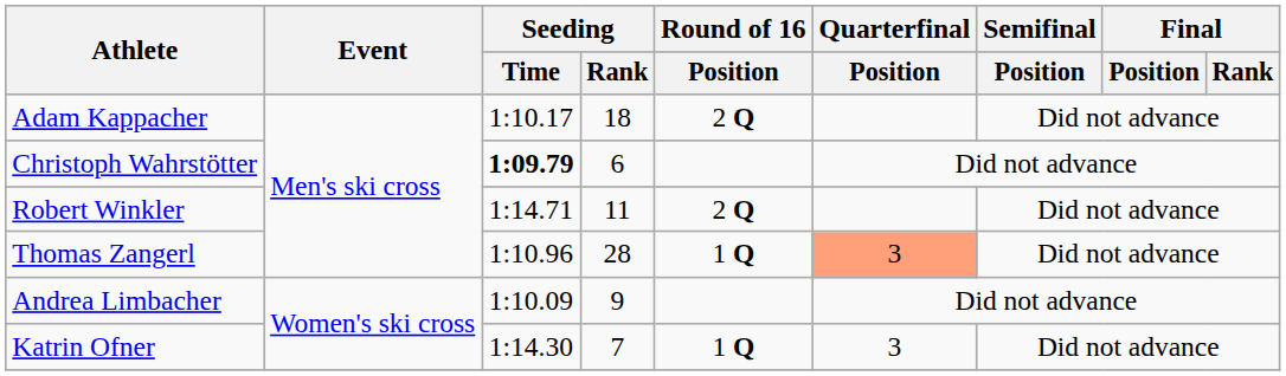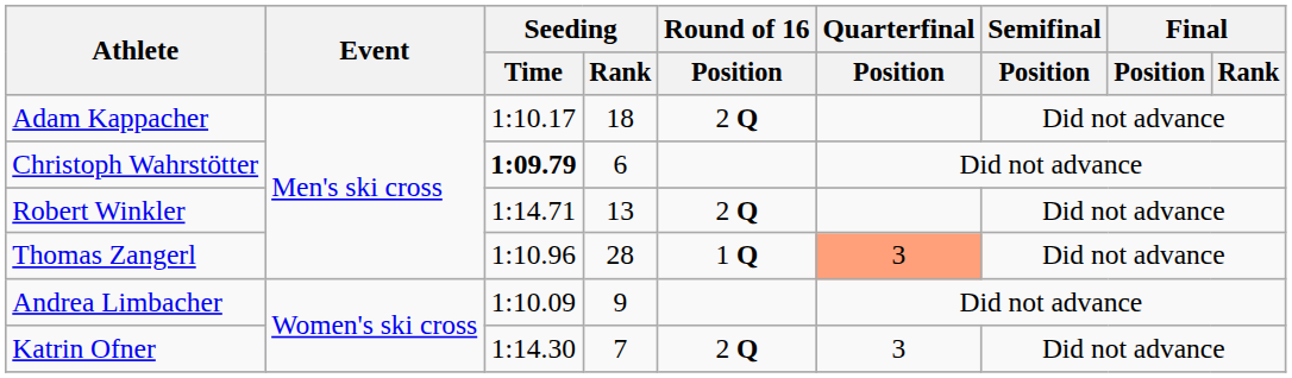 <table class="wikitable" style="font-size:90%">
 <tr>
 <th rowspan="2">Athlete</th>
 <th rowspan="2">Event</th>
 <th colspan="2">Seeding</th>
 <th>Round of 16</th>
 <th>Quarterfinal</th>
 <th>Semifinal</th>
 <th colspan=2>Final</th>
 </tr>
 <tr style="font-size:95%">
 <th>Time</th>
 <th>Rank</th>
 <th>Position</th>
 <th>Position</th>
 <th>Position</th>
 <th>Position</th>
 <th>Rank</th>
 </tr>
 <tr align=center>
 <td align=left><a href='#'>Adam Kappacher</a></td>
 <td rowspan="4" align="left"><a href='#'>Men's ski cross</a></td>
 <td>1:10.17</td>
 <td>18</td>
 <td>2 <strong>Q</strong></td>
 <td></td>
 <td colspan=3>Did not advance</td>
 </tr>
 <tr align=center>
 <td align=left><a href='#'>Christoph Wahrstötter</a></td>
 <td><strong>1:09.79</strong></td>
 <td>6</td>
 <td></td>
 <td colspan=4>Did not advance</td>
 </tr>
 <tr align=center>
 <td align=left><a href='#'>Robert Winkler</a></td>
 <td>1:14.71</td>
-<td>11</td>
+<td>13</td>
 <td>2 <strong>Q</strong></td>
 <td></td>
 <td colspan=3>Did not advance</td>
 </tr>
 <tr align=center>
 <td align=left><a href='#'>Thomas Zangerl</a></td>
 <td>1:10.96</td>
 <td>28</td>
 <td>1 <strong>Q</strong></td>
 <td style="background: lightsalmon;">3</td>
 <td colspan=3>Did not advance</td>
 </tr>
 <tr align=center>
 <td align=left><a href='#'>Andrea Limbacher</a></td>
 <td rowspan="2" align="left"><a href='#'>Women's ski cross</a></td>
 <td>1:10.09</td>
 <td>9</td>
 <td></td>
 <td colspan=4>Did not advance</td>
 </tr>
 <tr align=center>
 <td align=left><a href='#'>Katrin Ofner</a></td>
 <td>1:14.30</td>
 <td>7</td>
-<td>1 <strong>Q</strong></td>
+<td>2 <strong>Q</strong></td>
 <td>3</td>
 <td colspan=3>Did not advance</td>
 </tr>
 </table>
